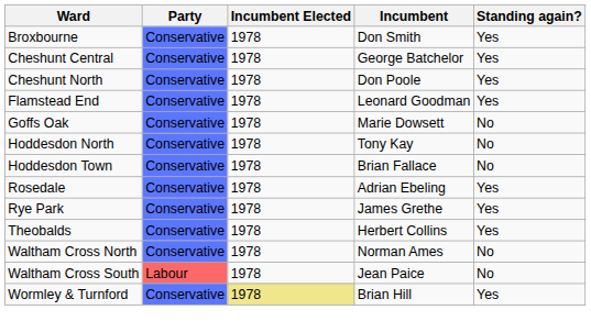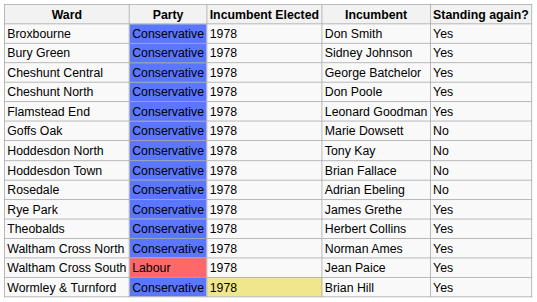 <table class="wikitable" style="font-size: 95%;">
 <tr>
 <th>Ward</th>
 <th>Party</th>
 <th>Incumbent Elected</th>
 <th>Incumbent</th>
 <th>Standing again?</th>
 </tr>
 <tr>
 <td>Broxbourne</td>
 <td bgcolor="5B76FF">Conservative</td>
 <td>1978</td>
 <td>Don Smith</td>
+<td>Yes</td>
+</tr>
+<tr>
+<td>Bury Green</td>
+<td bgcolor="5B76FF">Conservative</td>
+<td>1978</td>
+<td>Sidney Johnson</td>
 <td>Yes</td>
 </tr>
 <tr>
 <td>Cheshunt Central</td>
 <td bgcolor="5B76FF">Conservative</td>
 <td>1978</td>
 <td>George Batchelor</td>
 <td>Yes</td>
 </tr>
 <tr>
 <td>Cheshunt North</td>
 <td bgcolor="5B76FF">Conservative</td>
 <td>1978</td>
 <td>Don Poole</td>
 <td>Yes</td>
 </tr>
 <tr>
 <td>Flamstead End</td>
 <td bgcolor="5B76FF">Conservative</td>
 <td>1978</td>
 <td>Leonard Goodman</td>
 <td>Yes</td>
 </tr>
 <tr>
 <td>Goffs Oak</td>
 <td bgcolor="5B76FF">Conservative</td>
 <td>1978</td>
 <td>Marie Dowsett</td>
 <td>No</td>
 </tr>
 <tr>
 <td>Hoddesdon North</td>
 <td bgcolor="5B76FF">Conservative</td>
 <td>1978</td>
 <td>Tony Kay</td>
 <td>No</td>
 </tr>
 <tr>
 <td>Hoddesdon Town</td>
 <td bgcolor="5B76FF">Conservative</td>
 <td>1978</td>
 <td>Brian Fallace</td>
 <td>No</td>
 </tr>
 <tr>
 <td>Rosedale</td>
 <td bgcolor="5B76FF">Conservative</td>
 <td>1978</td>
 <td>Adrian Ebeling</td>
-<td>Yes</td>
+<td>No</td>
 </tr>
 <tr>
 <td>Rye Park</td>
 <td bgcolor="5B76FF">Conservative</td>
 <td>1978</td>
 <td>James Grethe</td>
 <td>Yes</td>
 </tr>
 <tr>
 <td>Theobalds</td>
 <td bgcolor="5B76FF">Conservative</td>
 <td>1978</td>
 <td>Herbert Collins</td>
 <td>Yes</td>
 </tr>
 <tr>
 <td>Waltham Cross North</td>
 <td bgcolor="5B76FF">Conservative</td>
 <td>1978</td>
 <td>Norman Ames</td>
-<td>No</td>
+<td>Yes</td>
 </tr>
 <tr>
 <td>Waltham Cross South</td>
 <td bgcolor="FF6868">Labour</td>
 <td>1978</td>
 <td>Jean Paice</td>
-<td>No</td>
+<td>Yes</td>
 </tr>
 <tr>
 <td>Wormley & Turnford</td>
 <td bgcolor="5B76FF">Conservative</td>
 <td style="background: khaki;">1978</td>
 <td>Brian Hill</td>
 <td>Yes</td>
 </tr>
 </table>
